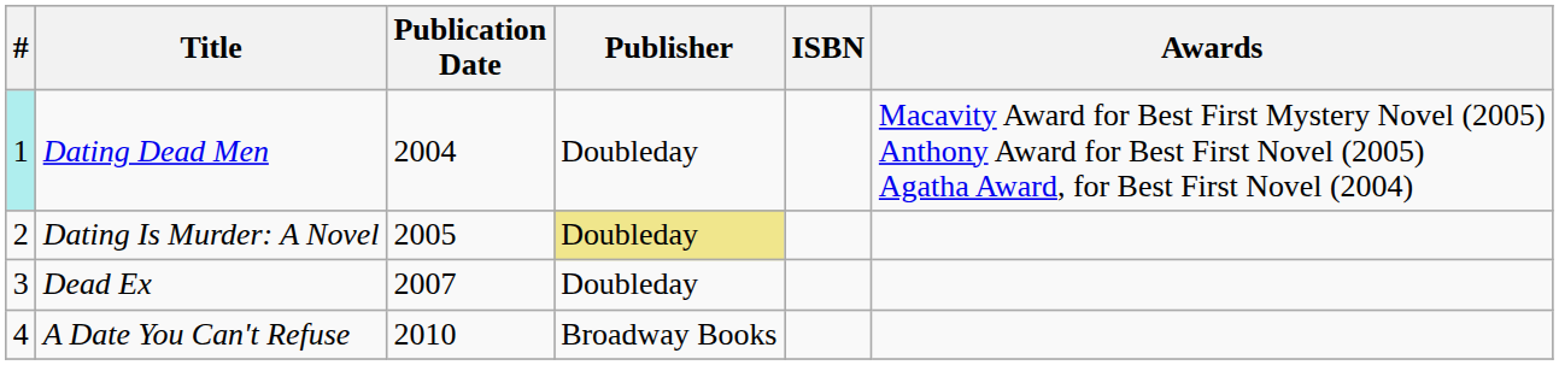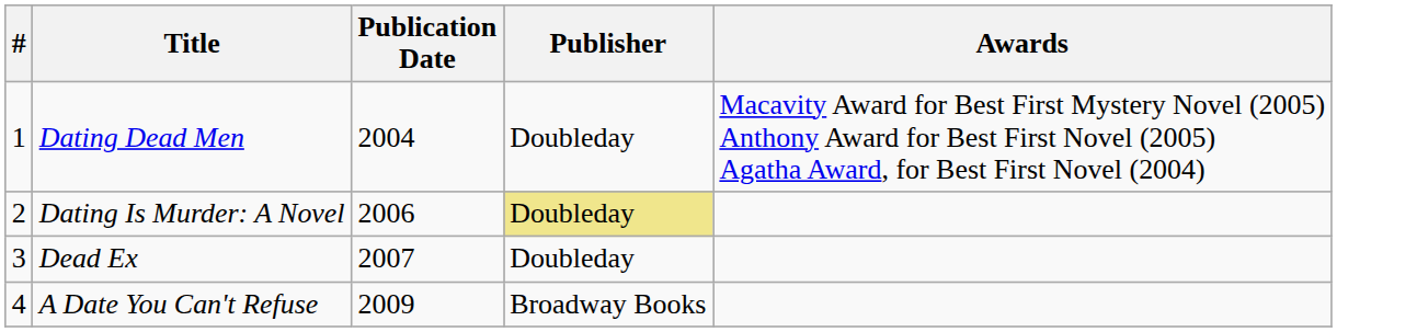 <table class="wikitable">
 <tr>
 <th>#</th>
 <th>Title</th>
 <th>Publication<br>Date</th>
 <th>Publisher</th>
-<th>ISBN</th>
 <th>Awards</th>
 </tr>
 <tr>
-<td style="background: paleturquoise;">1</td>
+<td>1</td>
 <td><em><a href='#'>Dating Dead Men</a></em></td>
 <td>2004</td>
 <td>Doubleday</td>
-<td></td>
 <td><a href='#'>Macavity</a> Award for Best First Mystery Novel (2005)<br><a href='#'>Anthony</a> Award for Best First Novel (2005)<br><a href='#'>Agatha Award</a>, for Best First Novel (2004)</td>
 </tr>
 <tr>
 <td>2</td>
 <td><em>Dating Is Murder: A Novel</em></td>
-<td>2005</td>
+<td>2006</td>
 <td style="background: khaki;">Doubleday</td>
-<td></td>
 <td></td>
 </tr>
 <tr>
 <td>3</td>
 <td><em>Dead Ex</em></td>
 <td>2007</td>
 <td>Doubleday</td>
 <td></td>
-<td></td>
 </tr>
 <tr>
 <td>4</td>
 <td><em>A Date You Can't Refuse</em></td>
-<td>2010</td>
+<td>2009</td>
 <td>Broadway Books</td>
-<td></td>
 <td></td>
 </tr>
 </table>
